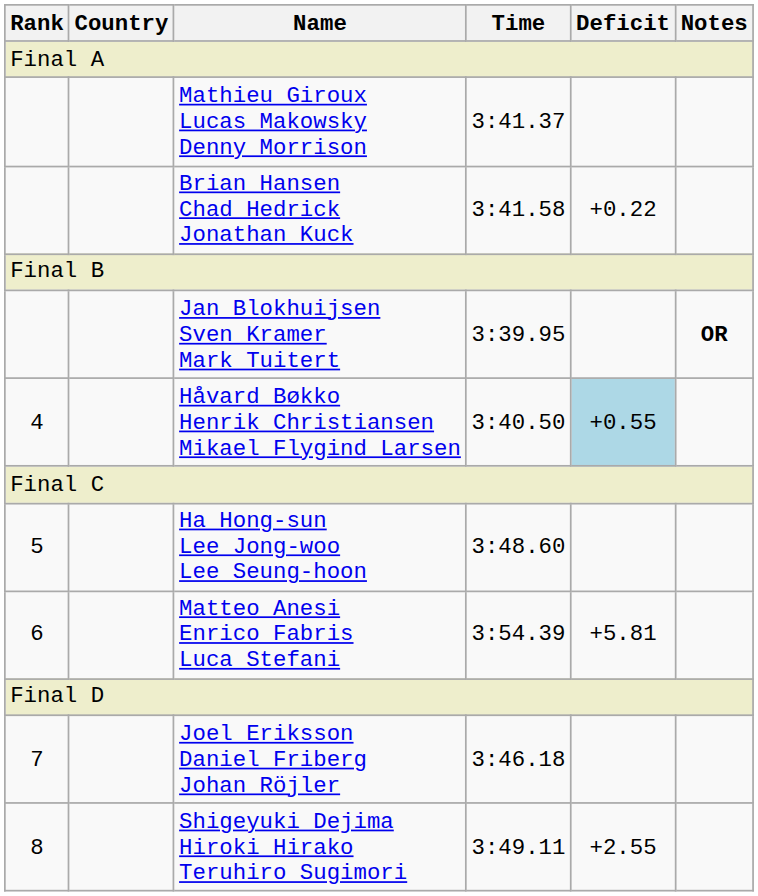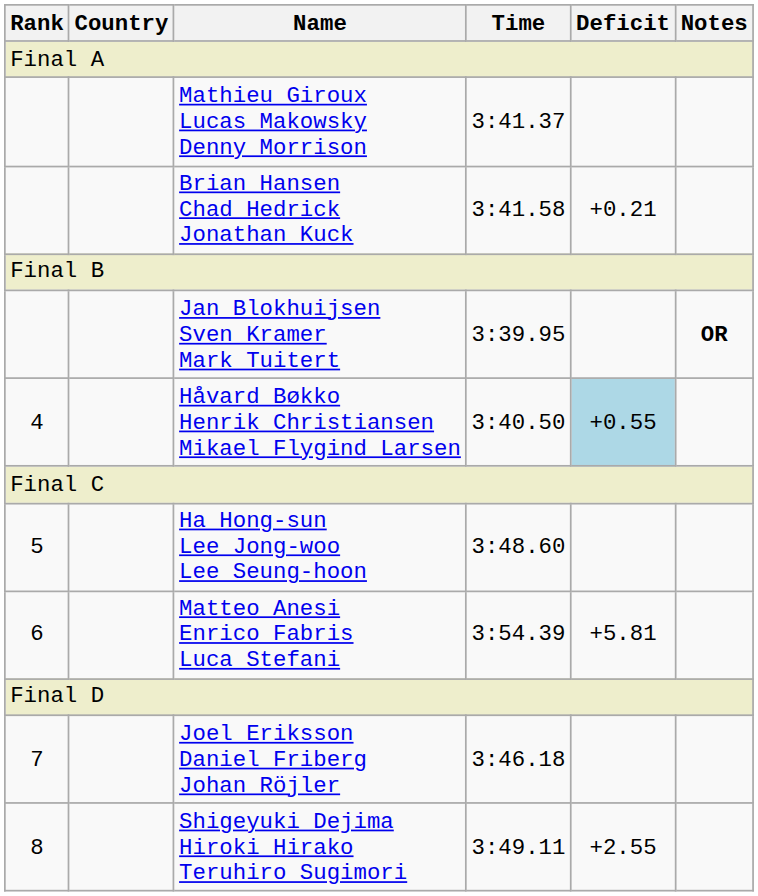 <table class="wikitable" style="text-align:center;">
 <tr>
 <th>Rank</th>
 <th>Country</th>
 <th>Name</th>
 <th>Time</th>
 <th>Deficit</th>
 <th>Notes</th>
 </tr>
 <tr>
 <td colspan="6" align="left" style="background: #eeeecc">Final A</td>
 </tr>
 <tr>
 <td></td>
 <td align=left></td>
 <td align=left><a href='#'>Mathieu Giroux</a><br><a href='#'>Lucas Makowsky</a><br><a href='#'>Denny Morrison</a></td>
 <td>3:41.37</td>
 <td></td>
 <td></td>
 </tr>
 <tr>
 <td></td>
 <td align=left></td>
 <td align=left><a href='#'>Brian Hansen</a><br><a href='#'>Chad Hedrick</a><br><a href='#'>Jonathan Kuck</a></td>
 <td>3:41.58</td>
-<td>+0.22</td>
+<td>+0.21</td>
 <td></td>
 </tr>
 <tr>
 <td colspan="6" align="left" style="background: #eeeecc">Final B</td>
 </tr>
 <tr>
 <td></td>
 <td align=left></td>
 <td align=left><a href='#'>Jan Blokhuijsen</a><br><a href='#'>Sven Kramer</a><br><a href='#'>Mark Tuitert</a></td>
 <td>3:39.95</td>
 <td></td>
 <td><strong>OR</strong></td>
 </tr>
 <tr>
 <td>4</td>
 <td align=left></td>
 <td align=left><a href='#'>Håvard Bøkko</a><br><a href='#'>Henrik Christiansen</a> <br><a href='#'>Mikael Flygind Larsen</a></td>
 <td>3:40.50</td>
 <td style="background: lightblue;">+0.55</td>
 <td></td>
 </tr>
 <tr>
 <td colspan="6" align="left" style="background: #eeeecc">Final C</td>
 </tr>
 <tr>
 <td>5</td>
 <td align=left></td>
 <td align=left><a href='#'>Ha Hong-sun</a><br><a href='#'>Lee Jong-woo</a><br><a href='#'>Lee Seung-hoon</a></td>
 <td>3:48.60</td>
 <td></td>
 <td></td>
 </tr>
 <tr>
 <td>6</td>
 <td align=left></td>
 <td align=left><a href='#'>Matteo Anesi</a><br><a href='#'>Enrico Fabris</a> <br><a href='#'>Luca Stefani</a></td>
 <td>3:54.39</td>
 <td>+5.81</td>
 <td></td>
 </tr>
 <tr>
 <td colspan="6" align="left" style="background: #eeeecc">Final D</td>
 </tr>
 <tr>
 <td>7</td>
 <td align=left></td>
 <td align=left><a href='#'>Joel Eriksson</a><br><a href='#'>Daniel Friberg</a><br><a href='#'>Johan Röjler</a></td>
 <td>3:46.18</td>
 <td></td>
 <td></td>
 </tr>
 <tr>
 <td>8</td>
 <td align=left></td>
 <td align=left><a href='#'>Shigeyuki Dejima</a><br><a href='#'>Hiroki Hirako</a> <br><a href='#'>Teruhiro Sugimori</a></td>
 <td>3:49.11</td>
 <td>+2.55</td>
 <td></td>
 </tr>
 </table>
